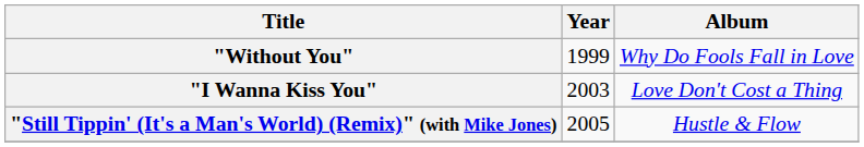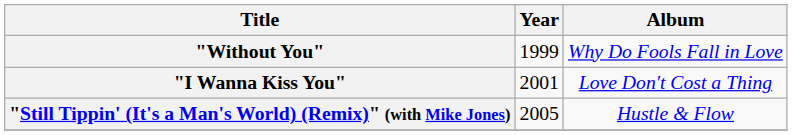 <table class="wikitable plainrowheaders" style="text-align:center;">
 <tr>
 <th scope="col">Title</th>
 <th scope="col">Year</th>
 <th scope="col">Album</th>
 </tr>
 <tr>
 <th scope="row">"Without You"</th>
 <td>1999</td>
 <td><em><a href='#'>Why Do Fools Fall in Love</a></em></td>
 </tr>
 <tr>
 <th scope="row">"I Wanna Kiss You"</th>
-<td>2003</td>
+<td>2001</td>
 <td><em><a href='#'>Love Don't Cost a Thing</a></em></td>
 </tr>
 <tr>
 <th scope="row">"<a href='#'>Still Tippin' (It's a Man's World) (Remix)</a>" <small>(with <a href='#'>Mike Jones</a>)</small></th>
 <td>2005</td>
 <td><em><a href='#'>Hustle & Flow</a></em></td>
 </tr>
 <tr>
 </tr>
 </table>
